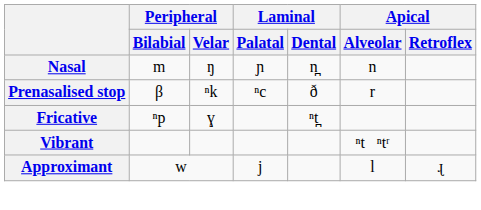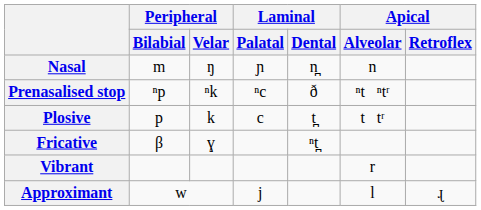 <table class="IPA wikitable">
 <tr>
 <th rowspan=2></th>
 <th colspan=2><a href='#'>Peripheral</a></th>
 <th colspan=2><a href='#'>Laminal</a></th>
 <th colspan=2><a href='#'>Apical</a></th>
 </tr>
 <tr>
 <th><a href='#'>Bilabial</a></th>
 <th><a href='#'>Velar</a></th>
 <th><a href='#'>Palatal</a></th>
 <th><a href='#'>Dental</a></th>
 <th><a href='#'>Alveolar</a></th>
 <th><a href='#'>Retroflex</a></th>
 </tr>
 <tr align=center>
 <th><a href='#'>Nasal</a></th>
 <td>m</td>
 <td>ŋ</td>
 <td>ɲ</td>
 <td>n̪</td>
 <td>n</td>
 <td></td>
 </tr>
 <tr align=center>
 <th><a href='#'>Prenasalised stop</a></th>
-<td>β</td>
+<td>ⁿp</td>
 <td>ⁿk</td>
 <td>ⁿc</td>
 <td>ð</td>
-<td>r</td>
+<td>ⁿt   ⁿtʳ</td>
+<td></td>
+</tr>
+<tr align=center>
+<th><a href='#'>Plosive</a></th>
+<td>p</td>
+<td>k</td>
+<td>c</td>
+<td>t̪</td>
+<td>t   tʳ</td>
 <td></td>
 </tr>
 <tr align=center>
 <th><a href='#'>Fricative</a></th>
-<td>ⁿp</td>
+<td>β</td>
 <td>ɣ</td>
 <td></td>
 <td>ⁿt̪</td>
 <td></td>
 <td></td>
 </tr>
 <tr align=center>
 <th><a href='#'>Vibrant</a></th>
 <td></td>
 <td></td>
 <td></td>
 <td></td>
-<td>ⁿt   ⁿtʳ</td>
+<td>r</td>
 <td></td>
 </tr>
 <tr align=center>
 <th><a href='#'>Approximant</a></th>
 <td colspan=2>w</td>
 <td>j</td>
 <td></td>
 <td>l</td>
 <td>ɻ</td>
 </tr>
 </table>
